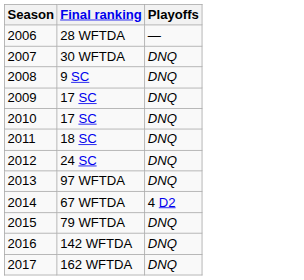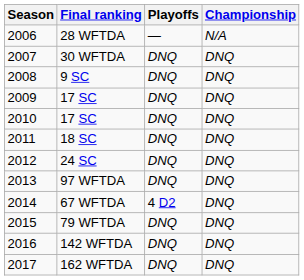 <table class="wikitable sortable">
 <tr>
 <th>Season</th>
 <th><a href='#'>Final ranking</a></th>
 <th>Playoffs</th>
+<th><a href='#'>Championship</a></th>
 </tr>
 <tr>
 <td>2006</td>
 <td>28 WFTDA</td>
 <td>—</td>
+<td><em>N/A</em></td>
 </tr>
 <tr>
 <td>2007</td>
 <td>30 WFTDA</td>
+<td><em>DNQ</em></td>
 <td><em>DNQ</em></td>
 </tr>
 <tr>
 <td>2008</td>
 <td>9 <a href='#'>SC</a></td>
 <td><em>DNQ</em></td>
+<td><em>DNQ</em></td>
 </tr>
 <tr>
 <td>2009</td>
 <td>17 <a href='#'>SC</a></td>
+<td><em>DNQ</em></td>
 <td><em>DNQ</em></td>
 </tr>
 <tr>
 <td>2010</td>
 <td>17 <a href='#'>SC</a></td>
 <td><em>DNQ</em></td>
+<td><em>DNQ</em></td>
 </tr>
 <tr>
 <td>2011</td>
 <td>18 <a href='#'>SC</a></td>
+<td><em>DNQ</em></td>
 <td><em>DNQ</em></td>
 </tr>
 <tr>
 <td>2012</td>
 <td>24 <a href='#'>SC</a></td>
 <td><em>DNQ</em></td>
+<td><em>DNQ</em></td>
 </tr>
 <tr>
 <td>2013</td>
 <td>97 WFTDA</td>
+<td><em>DNQ</em></td>
 <td><em>DNQ</em></td>
 </tr>
 <tr>
 <td>2014</td>
 <td>67 WFTDA</td>
 <td>4 <a href='#'>D2</a></td>
+<td><em>DNQ</em></td>
 </tr>
 <tr>
 <td>2015</td>
 <td>79 WFTDA</td>
+<td><em>DNQ</em></td>
 <td><em>DNQ</em></td>
 </tr>
 <tr>
 <td>2016</td>
 <td>142 WFTDA</td>
 <td><em>DNQ</em></td>
+<td><em>DNQ</em></td>
 </tr>
 <tr>
 <td>2017</td>
 <td>162 WFTDA</td>
 <td><em>DNQ</em></td>
+<td><em>DNQ</em></td>
 </tr>
 </table>
